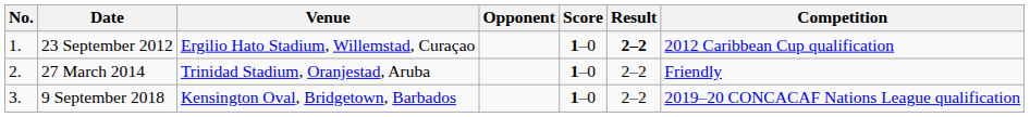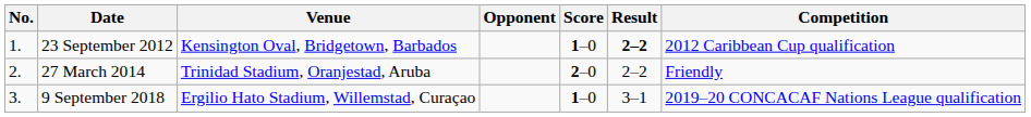 <table class="wikitable" style="font-size:100%;">
 <tr>
 <th>No.</th>
 <th>Date</th>
 <th>Venue</th>
 <th>Opponent</th>
 <th>Score</th>
 <th>Result</th>
 <th>Competition</th>
 </tr>
 <tr>
 <td>1.</td>
 <td>23 September 2012</td>
-<td><a href='#'>Ergilio Hato Stadium</a>, <a href='#'>Willemstad</a>, Curaçao</td>
+<td><a href='#'>Kensington Oval</a>, <a href='#'>Bridgetown</a>, <a href='#'>Barbados</a></td>
 <td></td>
 <td align=center><strong>1</strong>–0</td>
 <td align=center><strong>2–2</strong></td>
 <td><a href='#'>2012 Caribbean Cup qualification</a></td>
 </tr>
 <tr>
 <td>2.</td>
 <td>27 March 2014</td>
 <td><a href='#'>Trinidad Stadium</a>, <a href='#'>Oranjestad</a>, Aruba</td>
 <td></td>
-<td align=center><strong>1</strong>–0</td>
+<td align=center><strong>2</strong>–0</td>
 <td align=center>2–2</td>
 <td><a href='#'>Friendly</a></td>
 </tr>
 <tr>
 <td>3.</td>
 <td>9 September 2018</td>
-<td><a href='#'>Kensington Oval</a>, <a href='#'>Bridgetown</a>, <a href='#'>Barbados</a></td>
+<td><a href='#'>Ergilio Hato Stadium</a>, <a href='#'>Willemstad</a>, Curaçao</td>
 <td></td>
 <td align=center><strong>1</strong>–0</td>
-<td align=center>2–2</td>
+<td align=center>3–1</td>
 <td><a href='#'>2019–20 CONCACAF Nations League qualification</a></td>
 </tr>
 </table>
